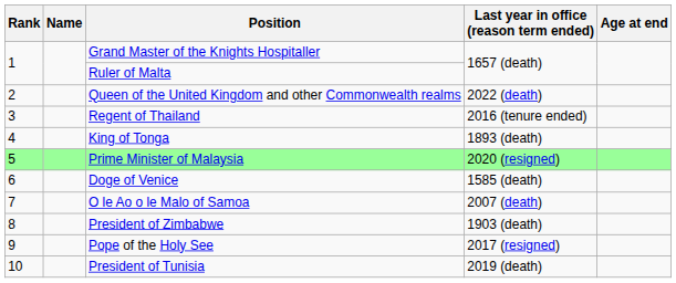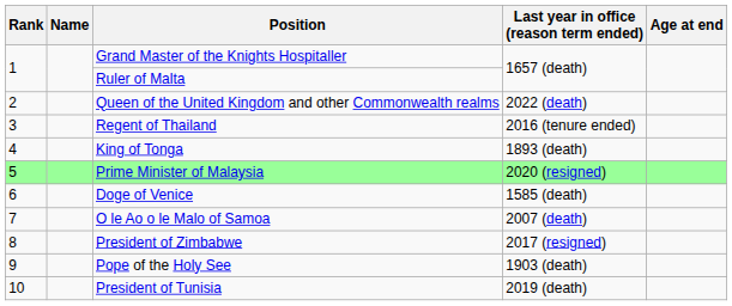 <table class="wikitable sortable" style="font-size:97%">
 <tr>
 <th>Rank</th>
 <th>Name</th>
 <th>Position</th>
 <th>Last year in office<br>(reason term ended)</th>
 <th>Age at end</th>
 </tr>
 <tr>
 <td rowspan=2>1</td>
 <td rowspan=2></td>
 <td><a href='#'>Grand Master of the Knights Hospitaller</a></td>
 <td rowspan=2>1657 (death)</td>
 <td rowspan=2></td>
 </tr>
 <tr>
 <td><a href='#'>Ruler of Malta</a></td>
 </tr>
 <tr>
 <td>2</td>
 <td></td>
 <td><a href='#'>Queen of the United Kingdom</a> and other <a href='#'>Commonwealth realms</a></td>
 <td>2022 (<a href='#'>death</a>)</td>
 <td></td>
 </tr>
 <tr>
 <td>3</td>
 <td></td>
 <td><a href='#'>Regent of Thailand</a></td>
 <td>2016 (tenure ended)</td>
 <td></td>
 </tr>
 <tr>
 <td>4</td>
 <td></td>
 <td><a href='#'>King of Tonga</a></td>
 <td>1893 (death)</td>
 <td></td>
 </tr>
 <tr bgcolor="#99FF99">
 <td>5</td>
 <td></td>
 <td><a href='#'>Prime Minister of Malaysia</a></td>
 <td>2020 (<a href='#'>resigned</a>)</td>
 <td></td>
 </tr>
 <tr>
 <td>6</td>
 <td></td>
 <td><a href='#'>Doge of Venice</a></td>
 <td>1585 (death)</td>
 <td></td>
 </tr>
 <tr>
 <td>7</td>
 <td></td>
 <td><a href='#'>O le Ao o le Malo of Samoa</a></td>
 <td>2007 (<a href='#'>death</a>)</td>
 <td></td>
 </tr>
 <tr>
 <td>8</td>
 <td></td>
 <td><a href='#'>President of Zimbabwe</a></td>
-<td>1903 (death)</td>
+<td>2017 (<a href='#'>resigned</a>)</td>
 <td></td>
 </tr>
 <tr>
 <td>9</td>
 <td></td>
 <td><a href='#'>Pope</a> of the <a href='#'>Holy See</a></td>
-<td>2017 (<a href='#'>resigned</a>)</td>
+<td>1903 (death)</td>
 <td></td>
 </tr>
 <tr>
 <td>10</td>
 <td></td>
 <td><a href='#'>President of Tunisia</a></td>
 <td>2019 (death)</td>
 <td></td>
 </tr>
 </table>
